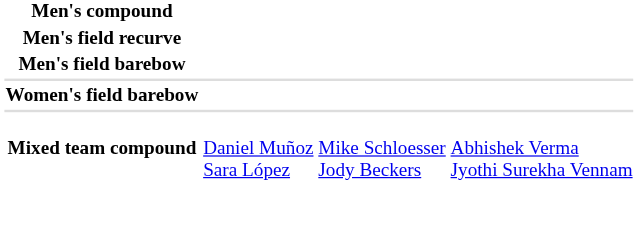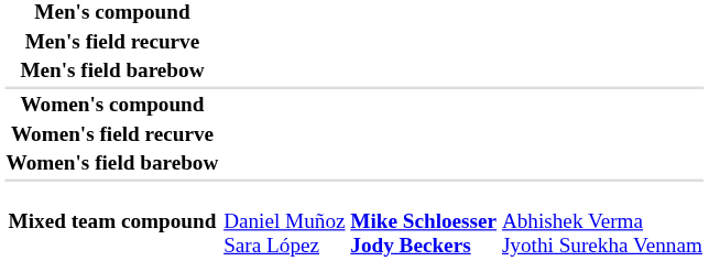 <table>
 <tr>
 <th scope="row">Men's compound</th>
 <td></td>
 <td></td>
 <td></td>
 </tr>
 <tr>
 <th scope="row">Men's field recurve</th>
 <td></td>
 <td></td>
 <td></td>
 </tr>
 <tr>
 <th scope="row">Men's field barebow</th>
 <td></td>
 <td></td>
 <td></td>
 </tr>
 <tr bgcolor=#DDDDDD>
 <td colspan=4></td>
 </tr>
 <tr>
+<th scope="row">Women's compound</th>
+<td></td>
+<td></td>
+<td></td>
+</tr>
+<tr>
+<th scope="row">Women's field recurve</th>
+<td></td>
+<td></td>
+<td></td>
+</tr>
+<tr>
 <th scope="row">Women's field barebow</th>
 <td></td>
 <td></td>
 <td></td>
 </tr>
 <tr bgcolor=#DDDDDD>
 <td colspan=4></td>
 </tr>
 <tr>
 <th scope="row">Mixed team compound</th>
 <td><br><a href='#'>Daniel Muñoz</a><br><a href='#'>Sara López</a></td>
-<td><br><a href='#'>Mike Schloesser</a><br><a href='#'>Jody Beckers</a></td>
+<td><strong><br><a href='#'>Mike Schloesser</a><br><a href='#'>Jody Beckers</a></strong></td>
 <td><br><a href='#'>Abhishek Verma</a><br><a href='#'>Jyothi Surekha Vennam</a></td>
 </tr>
 </table>
